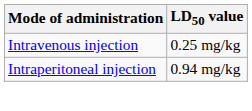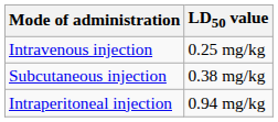 <table class="wikitable">
 <tr>
 <th>Mode of administration</th>
 <th>LD<sub>50</sub> value</th>
 </tr>
 <tr>
 <td><a href='#'>Intravenous injection</a></td>
 <td>0.25 mg/kg</td>
 </tr>
 <tr>
+<td><a href='#'>Subcutaneous injection</a></td>
+<td>0.38 mg/kg</td>
+</tr>
+<tr>
 <td><a href='#'>Intraperitoneal injection</a></td>
 <td>0.94 mg/kg</td>
 </tr>
 </table>
